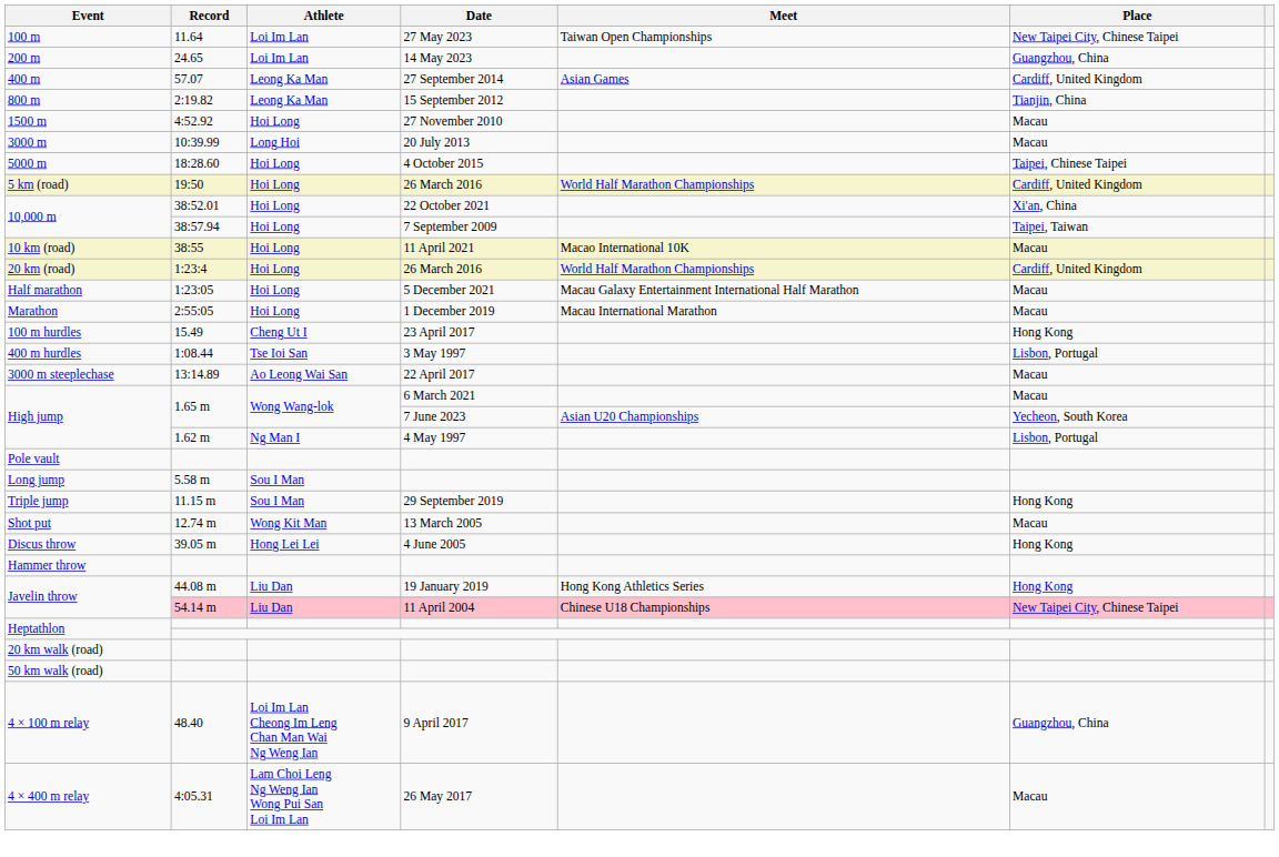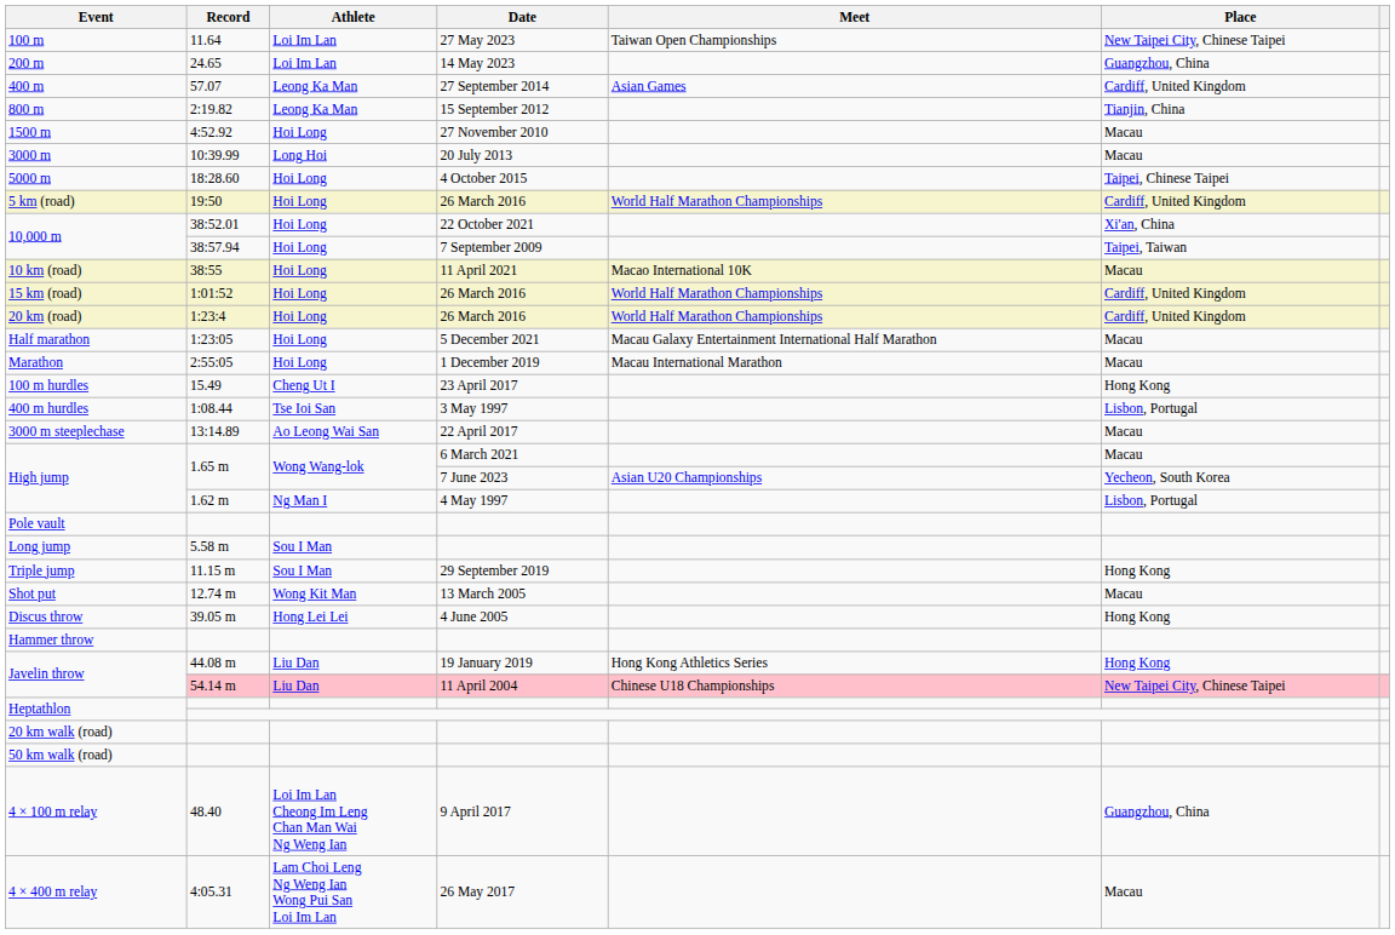 <table class="wikitable" style="font-size:95%; width: 95%;">
 <tr>
 <th>Event</th>
 <th>Record</th>
 <th>Athlete</th>
 <th>Date</th>
 <th>Meet</th>
 <th>Place</th>
 <th></th>
 </tr>
 <tr>
 <td><a href='#'>100 m</a></td>
 <td>11.64 </td>
 <td><a href='#'>Loi Im Lan</a></td>
 <td>27 May 2023</td>
 <td>Taiwan Open Championships</td>
 <td><a href='#'>New Taipei City</a>, Chinese Taipei</td>
 <td></td>
 </tr>
 <tr>
 <td><a href='#'>200 m</a></td>
 <td>24.65 </td>
 <td><a href='#'>Loi Im Lan</a></td>
 <td>14 May 2023</td>
 <td></td>
 <td><a href='#'>Guangzhou</a>, China</td>
 <td></td>
 </tr>
 <tr>
 <td><a href='#'>400 m</a></td>
 <td>57.07</td>
 <td><a href='#'>Leong Ka Man</a></td>
 <td>27 September 2014</td>
 <td><a href='#'>Asian Games</a></td>
 <td><a href='#'>Cardiff</a>, United Kingdom</td>
 <td></td>
 </tr>
 <tr>
 <td><a href='#'>800 m</a></td>
 <td>2:19.82</td>
 <td><a href='#'>Leong Ka Man</a></td>
 <td>15 September 2012</td>
 <td></td>
 <td><a href='#'>Tianjin</a>, China</td>
 <td></td>
 </tr>
 <tr>
 <td><a href='#'>1500 m</a></td>
 <td>4:52.92</td>
 <td><a href='#'>Hoi Long</a></td>
 <td>27 November 2010</td>
 <td></td>
 <td>Macau</td>
 <td></td>
 </tr>
 <tr>
 <td><a href='#'>3000 m</a></td>
 <td>10:39.99</td>
 <td><a href='#'>Long Hoi</a></td>
 <td>20 July 2013</td>
 <td></td>
 <td>Macau</td>
 <td></td>
 </tr>
 <tr>
 <td><a href='#'>5000 m</a></td>
 <td>18:28.60</td>
 <td><a href='#'>Hoi Long</a></td>
 <td>4 October 2015</td>
 <td></td>
 <td><a href='#'>Taipei</a>, Chinese Taipei</td>
 <td></td>
 </tr>
 <tr style="background:#f6F5CE;">
 <td><a href='#'>5 km</a> (road)</td>
 <td>19:50</td>
 <td><a href='#'>Hoi Long</a></td>
 <td>26 March 2016</td>
 <td><a href='#'>World Half Marathon Championships</a></td>
 <td><a href='#'>Cardiff</a>, United Kingdom</td>
 <td></td>
 </tr>
 <tr>
 <td rowspan=2><a href='#'>10,000 m</a></td>
 <td>38:52.01</td>
 <td><a href='#'>Hoi Long</a></td>
 <td>22 October 2021</td>
 <td></td>
 <td><a href='#'>Xi'an</a>, China</td>
 <td></td>
 </tr>
 <tr>
 <td>38:57.94</td>
 <td><a href='#'>Hoi Long</a></td>
 <td>7 September 2009</td>
 <td></td>
 <td><a href='#'>Taipei</a>, Taiwan</td>
 <td></td>
 </tr>
 <tr style="background:#f6F5CE;">
 <td><a href='#'>10 km</a> (road)</td>
 <td>38:55</td>
 <td><a href='#'>Hoi Long</a></td>
 <td>11 April 2021</td>
 <td>Macao International 10K</td>
 <td>Macau</td>
+<td></td>
+</tr>
+<tr style="background:#f6F5CE;">
+<td><a href='#'>15 km</a> (road)</td>
+<td>1:01:52</td>
+<td><a href='#'>Hoi Long</a></td>
+<td>26 March 2016</td>
+<td><a href='#'>World Half Marathon Championships</a></td>
+<td><a href='#'>Cardiff</a>, United Kingdom</td>
 <td></td>
 </tr>
 <tr style="background:#f6F5CE;">
 <td><a href='#'>20 km</a> (road)</td>
 <td>1:23:4</td>
 <td><a href='#'>Hoi Long</a></td>
 <td>26 March 2016</td>
 <td><a href='#'>World Half Marathon Championships</a></td>
 <td><a href='#'>Cardiff</a>, United Kingdom</td>
 <td></td>
 </tr>
 <tr>
 <td><a href='#'>Half marathon</a></td>
 <td>1:23:05</td>
 <td><a href='#'>Hoi Long</a></td>
 <td>5 December 2021</td>
 <td>Macau Galaxy Entertainment International Half Marathon</td>
 <td>Macau</td>
 <td></td>
 </tr>
 <tr>
 <td><a href='#'>Marathon</a></td>
 <td>2:55:05</td>
 <td><a href='#'>Hoi Long</a></td>
 <td>1 December 2019</td>
 <td>Macau International Marathon</td>
 <td>Macau</td>
 <td></td>
 </tr>
 <tr>
 <td><a href='#'>100 m hurdles</a></td>
 <td>15.49 </td>
 <td><a href='#'>Cheng Ut I</a></td>
 <td>23 April 2017</td>
 <td></td>
 <td>Hong Kong</td>
 <td></td>
 </tr>
 <tr>
 <td><a href='#'>400 m hurdles</a></td>
 <td>1:08.44</td>
 <td><a href='#'>Tse Ioi San</a></td>
 <td>3 May 1997</td>
 <td></td>
 <td><a href='#'>Lisbon</a>, Portugal</td>
 <td></td>
 </tr>
 <tr>
 <td><a href='#'>3000 m steeplechase</a></td>
 <td>13:14.89</td>
 <td><a href='#'>Ao Leong Wai San</a></td>
 <td>22 April 2017</td>
 <td></td>
 <td>Macau</td>
 <td></td>
 </tr>
 <tr>
 <td rowspan=3><a href='#'>High jump</a></td>
 <td rowspan=2>1.65 m</td>
 <td rowspan=2><a href='#'>Wong Wang-lok</a></td>
 <td>6 March 2021</td>
 <td></td>
 <td>Macau</td>
 <td></td>
 </tr>
 <tr>
 <td>7 June 2023</td>
 <td><a href='#'>Asian U20 Championships</a></td>
 <td><a href='#'>Yecheon</a>, South Korea</td>
 <td></td>
 </tr>
 <tr>
 <td>1.62 m</td>
 <td><a href='#'>Ng Man I</a></td>
 <td>4 May 1997</td>
 <td></td>
 <td><a href='#'>Lisbon</a>, Portugal</td>
 <td></td>
 </tr>
 <tr>
 <td><a href='#'>Pole vault</a></td>
 <td></td>
 <td></td>
 <td></td>
 <td></td>
 <td></td>
 <td></td>
 </tr>
 <tr>
 <td><a href='#'>Long jump</a></td>
 <td>5.58 m </td>
 <td><a href='#'>Sou I Man</a></td>
 <td></td>
 <td></td>
 <td></td>
 <td></td>
 </tr>
 <tr>
 <td><a href='#'>Triple jump</a></td>
 <td>11.15 m </td>
 <td><a href='#'>Sou I Man</a></td>
 <td>29 September 2019</td>
 <td></td>
 <td>Hong Kong</td>
 <td></td>
 </tr>
 <tr>
 <td><a href='#'>Shot put</a></td>
 <td>12.74 m</td>
 <td><a href='#'>Wong Kit Man</a></td>
 <td>13 March 2005</td>
 <td></td>
 <td>Macau</td>
 <td></td>
 </tr>
 <tr>
 <td><a href='#'>Discus throw</a></td>
 <td>39.05 m</td>
 <td><a href='#'>Hong Lei Lei</a></td>
 <td>4 June 2005</td>
 <td></td>
 <td>Hong Kong</td>
 <td></td>
 </tr>
 <tr>
 <td><a href='#'>Hammer throw</a></td>
 <td></td>
 <td></td>
 <td></td>
 <td></td>
 <td></td>
 <td></td>
 </tr>
 <tr>
 <td rowspan=2><a href='#'>Javelin throw</a></td>
 <td>44.08 m</td>
 <td><a href='#'>Liu Dan</a></td>
 <td>19 January 2019</td>
 <td>Hong Kong Athletics Series</td>
 <td><a href='#'>Hong Kong</a></td>
 <td></td>
 </tr>
 <tr style="background:pink">
 <td>54.14 m</td>
 <td><a href='#'>Liu Dan</a></td>
 <td>11 April 2004</td>
 <td>Chinese U18 Championships</td>
 <td><a href='#'>New Taipei City</a>, Chinese Taipei</td>
 <td></td>
 </tr>
 <tr>
 <td rowspan=2><a href='#'>Heptathlon</a></td>
 <td></td>
 <td></td>
 <td></td>
 <td></td>
 <td></td>
 <td></td>
 </tr>
 <tr>
 <td colspan=5></td>
 <td></td>
 </tr>
 <tr>
 <td><a href='#'>20 km walk</a> (road)</td>
 <td></td>
 <td></td>
 <td></td>
 <td></td>
 <td></td>
 <td></td>
 </tr>
 <tr>
 <td><a href='#'>50 km walk</a> (road)</td>
 <td></td>
 <td></td>
 <td></td>
 <td></td>
 <td></td>
 <td></td>
 </tr>
 <tr>
 <td><a href='#'>4 × 100 m relay</a></td>
 <td>48.40</td>
 <td><br><a href='#'>Loi Im Lan</a><br><a href='#'>Cheong Im Leng</a><br><a href='#'>Chan Man Wai</a><br><a href='#'>Ng Weng Ian</a></td>
 <td>9 April 2017</td>
 <td></td>
 <td><a href='#'>Guangzhou</a>, China</td>
 <td></td>
 </tr>
 <tr>
 <td><a href='#'>4 × 400 m relay</a></td>
 <td>4:05.31</td>
 <td><a href='#'>Lam Choi Leng</a><br><a href='#'>Ng Weng Ian</a><br><a href='#'>Wong Pui San</a><br><a href='#'>Loi Im Lan</a></td>
 <td>26 May 2017</td>
 <td></td>
 <td>Macau</td>
 <td></td>
 </tr>
 </table>
